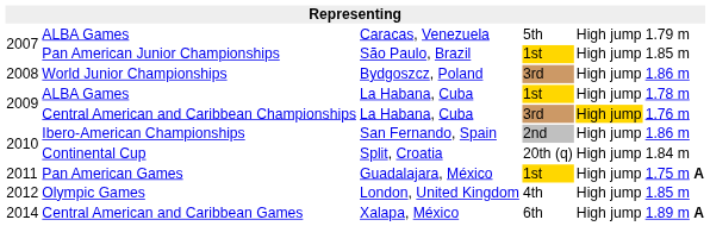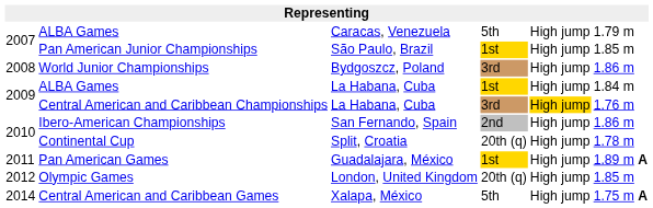 <table>
 <tr>
 <th bgcolor="#eeeeee" colspan="6">Representing </th>
 </tr>
 <tr>
 <td rowspan=2>2007</td>
 <td><a href='#'>ALBA Games</a></td>
 <td><a href='#'>Caracas</a>, <a href='#'>Venezuela</a></td>
 <td>5th</td>
 <td>High jump</td>
 <td>1.79 m</td>
 </tr>
 <tr>
 <td><a href='#'>Pan American Junior Championships</a></td>
 <td><a href='#'>São Paulo</a>, <a href='#'>Brazil</a></td>
 <td bgcolor=gold>1st</td>
 <td>High jump</td>
 <td>1.85 m</td>
 </tr>
 <tr>
 <td>2008</td>
 <td><a href='#'>World Junior Championships</a></td>
 <td><a href='#'>Bydgoszcz</a>, <a href='#'>Poland</a></td>
 <td bgcolor=cc9966>3rd</td>
 <td>High jump</td>
 <td><a href='#'>1.86 m</a></td>
 </tr>
 <tr>
 <td rowspan=2>2009</td>
 <td><a href='#'>ALBA Games</a></td>
 <td><a href='#'>La Habana</a>, <a href='#'>Cuba</a></td>
 <td bgcolor=gold>1st</td>
 <td>High jump</td>
-<td><a href='#'>1.78 m</a></td>
+<td>1.84 m</td>
 </tr>
 <tr>
 <td><a href='#'>Central American and Caribbean Championships</a></td>
 <td><a href='#'>La Habana</a>, <a href='#'>Cuba</a></td>
 <td bgcolor=cc9966>3rd</td>
 <td style="background: gold;">High jump</td>
 <td><a href='#'>1.76 m</a></td>
 </tr>
 <tr>
 <td rowspan=2>2010</td>
 <td><a href='#'>Ibero-American Championships</a></td>
 <td><a href='#'>San Fernando</a>, <a href='#'>Spain</a></td>
 <td bgcolor=silver>2nd</td>
 <td>High jump</td>
 <td><a href='#'>1.86 m</a></td>
 </tr>
 <tr>
 <td><a href='#'>Continental Cup</a></td>
 <td><a href='#'>Split</a>, <a href='#'>Croatia</a></td>
 <td>20th (q)</td>
 <td>High jump</td>
-<td>1.84 m</td>
+<td><a href='#'>1.78 m</a></td>
 </tr>
 <tr>
 <td>2011</td>
 <td><a href='#'>Pan American Games</a></td>
 <td><a href='#'>Guadalajara</a>, <a href='#'>México</a></td>
 <td bgcolor=gold>1st</td>
 <td>High jump</td>
-<td><a href='#'>1.75 m</a> <strong>A</strong></td>
+<td><a href='#'>1.89 m</a> <strong>A</strong></td>
 </tr>
 <tr>
 <td>2012</td>
 <td><a href='#'>Olympic Games</a></td>
 <td><a href='#'>London</a>, <a href='#'>United Kingdom</a></td>
-<td>4th</td>
+<td>20th (q)</td>
 <td>High jump</td>
 <td><a href='#'>1.85 m</a></td>
 </tr>
 <tr>
 <td>2014</td>
 <td><a href='#'>Central American and Caribbean Games</a></td>
 <td><a href='#'>Xalapa</a>, <a href='#'>México</a></td>
-<td>6th</td>
+<td>5th</td>
 <td>High jump</td>
-<td><a href='#'>1.89 m</a> <strong>A</strong></td>
+<td><a href='#'>1.75 m</a> <strong>A</strong></td>
 </tr>
 </table>
